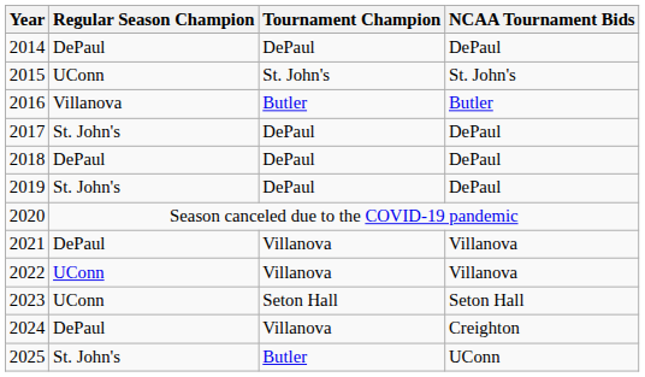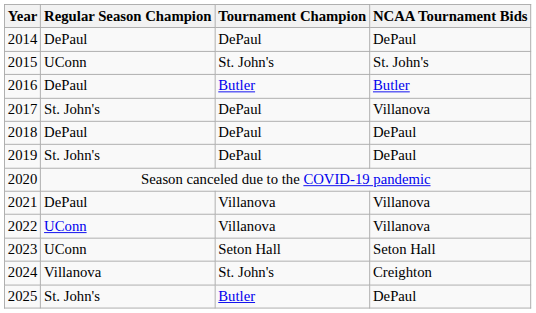 <table class="wikitable">
 <tr>
 <th>Year</th>
 <th>Regular Season Champion</th>
 <th>Tournament Champion</th>
 <th>NCAA Tournament Bids</th>
 </tr>
 <tr>
 <td>2014</td>
 <td>DePaul</td>
 <td>DePaul</td>
 <td>DePaul</td>
 </tr>
 <tr>
 <td>2015</td>
 <td>UConn</td>
 <td>St. John's</td>
 <td>St. John's</td>
 </tr>
 <tr>
 <td>2016</td>
-<td>Villanova</td>
+<td>DePaul</td>
 <td><a href='#'>Butler</a></td>
 <td><a href='#'>Butler</a></td>
 </tr>
 <tr>
 <td>2017</td>
 <td>St. John's</td>
 <td>DePaul</td>
-<td>DePaul</td>
+<td>Villanova</td>
 </tr>
 <tr>
 <td>2018</td>
 <td>DePaul</td>
 <td>DePaul</td>
 <td>DePaul</td>
 </tr>
 <tr>
 <td>2019</td>
 <td>St. John's</td>
 <td>DePaul</td>
 <td>DePaul</td>
 </tr>
 <tr>
 <td>2020</td>
 <td colspan=3 align=center>Season canceled due to the <a href='#'>COVID-19 pandemic</a></td>
 </tr>
 <tr>
 <td>2021</td>
 <td>DePaul</td>
 <td>Villanova</td>
 <td>Villanova</td>
 </tr>
 <tr>
 <td>2022</td>
 <td><a href='#'>UConn</a></td>
 <td>Villanova</td>
 <td>Villanova</td>
 </tr>
 <tr>
 <td>2023</td>
 <td>UConn</td>
 <td>Seton Hall</td>
 <td>Seton Hall</td>
 </tr>
 <tr>
 <td>2024</td>
-<td>DePaul</td>
 <td>Villanova</td>
+<td>St. John's</td>
 <td>Creighton</td>
 </tr>
 <tr>
 <td>2025</td>
 <td>St. John's</td>
 <td><a href='#'>Butler</a></td>
-<td>UConn</td>
+<td>DePaul</td>
 </tr>
 </table>
